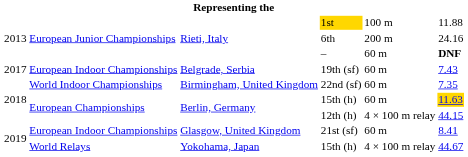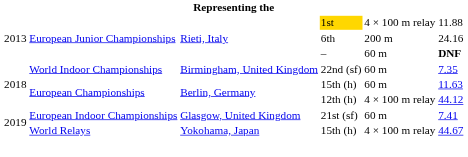 <table>
 <tr>
 <th colspan="6">Representing the </th>
 </tr>
 <tr>
 <td rowspan=3>2013</td>
 <td rowspan=3><a href='#'>European Junior Championships</a></td>
 <td rowspan=3><a href='#'>Rieti, Italy</a></td>
 <td bgcolor=gold>1st</td>
-<td>100 m</td>
+<td>4 × 100 m relay</td>
 <td>11.88</td>
 </tr>
 <tr>
 <td>6th</td>
 <td>200 m</td>
 <td>24.16</td>
 </tr>
 <tr>
 <td>–</td>
 <td>60 m</td>
 <td><strong>DNF</strong></td>
-</tr>
-<tr>
-<td>2017</td>
-<td><a href='#'>European Indoor Championships</a></td>
-<td><a href='#'>Belgrade, Serbia</a></td>
-<td>19th (sf)</td>
-<td>60 m</td>
-<td><a href='#'>7.43</a></td>
 </tr>
 <tr>
 <td rowspan=3>2018</td>
 <td><a href='#'>World Indoor Championships</a></td>
 <td><a href='#'>Birmingham, United Kingdom</a></td>
 <td>22nd (sf)</td>
 <td>60 m</td>
 <td><a href='#'>7.35</a></td>
 </tr>
 <tr>
 <td rowspan=2><a href='#'>European Championships</a></td>
 <td rowspan=2><a href='#'>Berlin, Germany</a></td>
 <td>15th (h)</td>
 <td>60 m</td>
-<td style="background: gold;"><a href='#'>11.63</a></td>
+<td><a href='#'>11.63</a></td>
 </tr>
 <tr>
 <td>12th (h)</td>
 <td>4 × 100 m relay</td>
-<td><a href='#'>44.15</a></td>
+<td><a href='#'>44.12</a></td>
 </tr>
 <tr>
 <td rowspan=2>2019</td>
 <td><a href='#'>European Indoor Championships</a></td>
 <td><a href='#'>Glasgow, United Kingdom</a></td>
 <td>21st (sf)</td>
 <td>60 m</td>
-<td><a href='#'>8.41</a></td>
+<td><a href='#'>7.41</a></td>
 </tr>
 <tr>
 <td><a href='#'>World Relays</a></td>
 <td><a href='#'>Yokohama, Japan</a></td>
 <td>15th (h)</td>
 <td>4 × 100 m relay</td>
 <td><a href='#'>44.67</a></td>
 </tr>
 </table>
